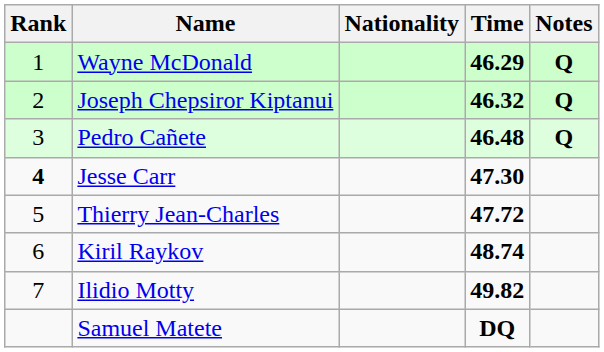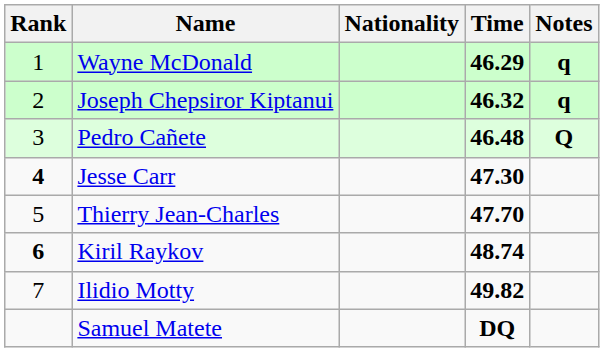 <table class="wikitable sortable" style="text-align:center">
 <tr>
 <th>Rank</th>
 <th>Name</th>
 <th>Nationality</th>
 <th>Time</th>
 <th>Notes</th>
 </tr>
 <tr bgcolor=ccffcc>
 <td>1</td>
 <td align=left><a href='#'>Wayne McDonald</a></td>
 <td align=left></td>
 <td><strong>46.29</strong></td>
-<td><strong>Q</strong></td>
+<td><strong>q</strong></td>
 </tr>
 <tr bgcolor=ccffcc>
 <td>2</td>
 <td align=left><a href='#'>Joseph Chepsiror Kiptanui</a></td>
 <td align=left></td>
 <td><strong>46.32</strong></td>
-<td><strong>Q</strong></td>
+<td><strong>q</strong></td>
 </tr>
 <tr bgcolor=ddffdd>
 <td>3</td>
 <td align=left><a href='#'>Pedro Cañete</a></td>
 <td align=left></td>
 <td><strong>46.48</strong></td>
 <td><strong>Q</strong></td>
 </tr>
 <tr>
 <td><strong>4</strong></td>
 <td align=left><a href='#'>Jesse Carr</a></td>
 <td align=left></td>
 <td><strong>47.30</strong></td>
 <td></td>
 </tr>
 <tr>
 <td>5</td>
 <td align=left><a href='#'>Thierry Jean-Charles</a></td>
 <td align=left></td>
-<td><strong>47.72</strong></td>
+<td><strong>47.70</strong></td>
 <td></td>
 </tr>
 <tr>
-<td>6</td>
+<td><strong>6</strong></td>
 <td align=left><a href='#'>Kiril Raykov</a></td>
 <td align=left></td>
 <td><strong>48.74</strong></td>
 <td></td>
 </tr>
 <tr>
 <td>7</td>
 <td align=left><a href='#'>Ilidio Motty</a></td>
 <td align=left></td>
 <td><strong>49.82</strong></td>
 <td></td>
 </tr>
 <tr>
 <td></td>
 <td align=left><a href='#'>Samuel Matete</a></td>
 <td align=left></td>
 <td><strong>DQ</strong></td>
 <td></td>
 </tr>
 </table>
